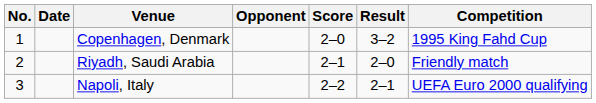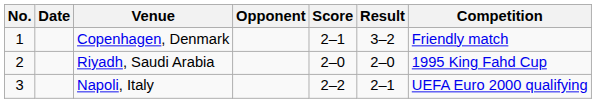 <table class="wikitable sortable">
 <tr>
 <th scope="col">No.</th>
 <th scope="col">Date</th>
 <th scope="col">Venue</th>
 <th scope="col">Opponent</th>
 <th scope="col">Score</th>
 <th scope="col">Result</th>
 <th scope="col">Competition</th>
 </tr>
 <tr>
 <td align="center">1</td>
 <td></td>
 <td><a href='#'>Copenhagen</a>, Denmark</td>
 <td></td>
-<td align="center">2–0</td>
+<td align="center">2–1</td>
 <td align="center">3–2</td>
-<td><a href='#'>1995 King Fahd Cup</a></td>
+<td><a href='#'>Friendly match</a></td>
 </tr>
 <tr>
 <td align="center">2</td>
 <td></td>
 <td><a href='#'>Riyadh</a>, Saudi Arabia</td>
 <td></td>
-<td align="center">2–1</td>
 <td align="center">2–0</td>
-<td><a href='#'>Friendly match</a></td>
+<td align="center">2–0</td>
+<td><a href='#'>1995 King Fahd Cup</a></td>
 </tr>
 <tr>
 <td align="center">3</td>
 <td></td>
 <td><a href='#'>Napoli</a>, Italy</td>
 <td></td>
 <td align="center">2–2</td>
 <td align="center">2–1</td>
 <td><a href='#'>UEFA Euro 2000 qualifying</a></td>
 </tr>
 </table>
